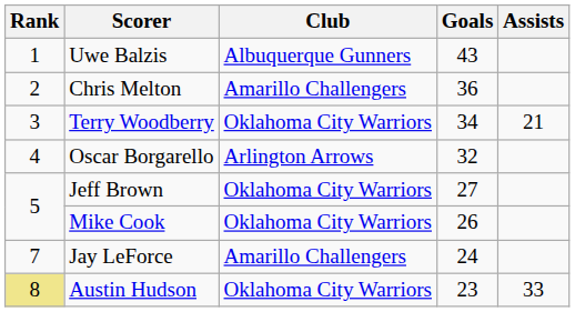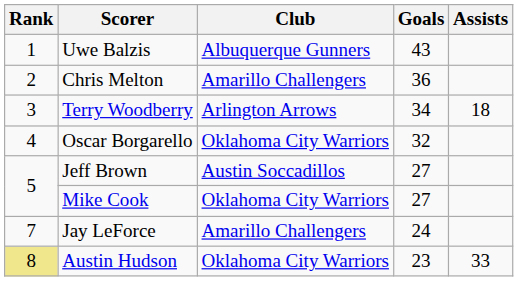 <table class="wikitable">
 <tr>
 <th>Rank</th>
 <th>Scorer</th>
 <th>Club</th>
 <th>Goals</th>
 <th>Assists</th>
 </tr>
 <tr>
 <td align=center>1</td>
 <td>Uwe Balzis</td>
 <td><a href='#'>Albuquerque Gunners</a></td>
 <td align=center>43</td>
 <td></td>
 </tr>
 <tr>
 <td align=center>2</td>
 <td>Chris Melton</td>
 <td><a href='#'>Amarillo Challengers</a></td>
 <td align=center>36</td>
 <td></td>
 </tr>
 <tr>
 <td align=center>3</td>
 <td><a href='#'>Terry Woodberry</a></td>
-<td><a href='#'>Oklahoma City Warriors</a></td>
+<td><a href='#'>Arlington Arrows</a></td>
 <td align=center>34</td>
-<td align=center>21</td>
+<td align=center>18</td>
 </tr>
 <tr>
 <td align=center>4</td>
 <td>Oscar Borgarello</td>
-<td><a href='#'>Arlington Arrows</a></td>
+<td><a href='#'>Oklahoma City Warriors</a></td>
 <td align=center>32</td>
 <td></td>
 </tr>
 <tr>
 <td rowspan=2 align=center>5</td>
 <td>Jeff Brown</td>
-<td><a href='#'>Oklahoma City Warriors</a></td>
+<td><a href='#'>Austin Soccadillos</a></td>
 <td align=center>27</td>
 <td></td>
 </tr>
 <tr>
 <td><a href='#'>Mike Cook</a></td>
 <td><a href='#'>Oklahoma City Warriors</a></td>
-<td align=center>26</td>
+<td align=center>27</td>
 <td></td>
 </tr>
 <tr>
 <td align=center>7</td>
 <td>Jay LeForce</td>
 <td><a href='#'>Amarillo Challengers</a></td>
 <td align=center>24</td>
 <td></td>
 </tr>
 <tr>
 <td align=center style="background: khaki;">8</td>
 <td><a href='#'>Austin Hudson</a></td>
 <td><a href='#'>Oklahoma City Warriors</a></td>
 <td align=center>23</td>
 <td align=center>33</td>
 </tr>
 </table>
